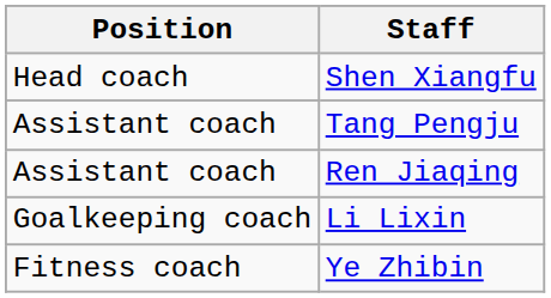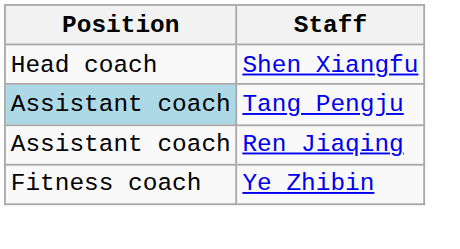 <table class="wikitable">
 <tr>
 <th>Position</th>
 <th>Staff</th>
 </tr>
 <tr>
 <td>Head coach</td>
 <td> <a href='#'>Shen Xiangfu</a></td>
 </tr>
 <tr>
-<td>Assistant coach</td>
+<td style="background: lightblue;">Assistant coach</td>
 <td> <a href='#'>Tang Pengju</a></td>
 </tr>
 <tr>
 <td>Assistant coach</td>
 <td> <a href='#'>Ren Jiaqing</a></td>
 </tr>
 <tr>
-<td>Goalkeeping coach</td>
-<td> <a href='#'>Li Lixin</a></td>
-</tr>
-<tr>
 <td>Fitness coach</td>
 <td> <a href='#'>Ye Zhibin</a></td>
 </tr>
 </table>
